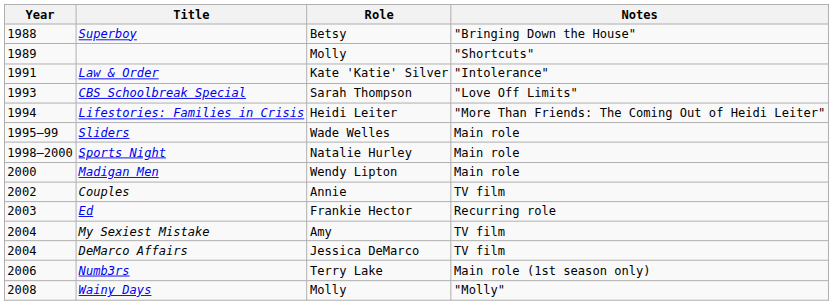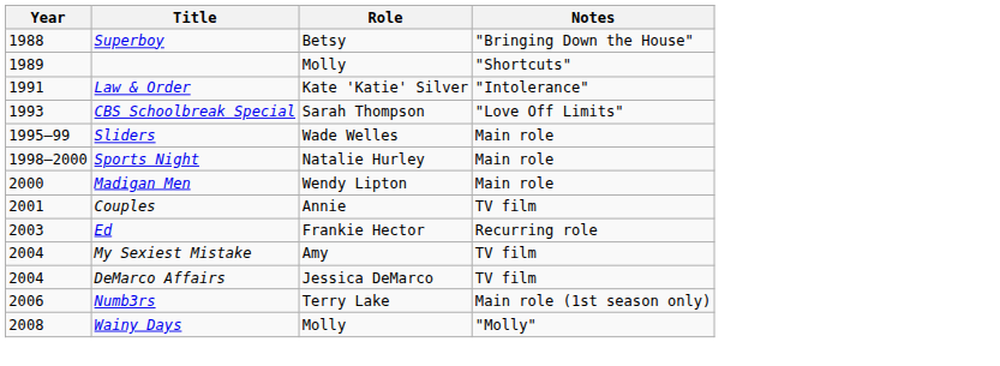 <table class="wikitable sortable">
 <tr>
 <th>Year</th>
 <th>Title</th>
 <th>Role</th>
 <th class="unsortable">Notes</th>
 </tr>
 <tr>
 <td>1988</td>
 <td><em><a href='#'>Superboy</a></em></td>
 <td>Betsy</td>
 <td>"Bringing Down the House"</td>
 </tr>
 <tr>
 <td>1989</td>
 <td><em></em></td>
 <td>Molly</td>
 <td>"Shortcuts"</td>
 </tr>
 <tr>
 <td>1991</td>
 <td><em><a href='#'>Law & Order</a></em></td>
 <td>Kate 'Katie' Silver</td>
 <td>"Intolerance"</td>
 </tr>
 <tr>
 <td>1993</td>
 <td><em><a href='#'>CBS Schoolbreak Special</a></em></td>
 <td>Sarah Thompson</td>
 <td>"Love Off Limits"</td>
 </tr>
 <tr>
-<td>1994</td>
-<td><em><a href='#'>Lifestories: Families in Crisis</a></em></td>
-<td>Heidi Leiter</td>
-<td>"More Than Friends: The Coming Out of Heidi Leiter"</td>
-</tr>
-<tr>
 <td>1995–99</td>
 <td><em><a href='#'>Sliders</a></em></td>
 <td>Wade Welles</td>
 <td>Main role</td>
 </tr>
 <tr>
 <td>1998–2000</td>
 <td><em><a href='#'>Sports Night</a></em></td>
 <td>Natalie Hurley</td>
 <td>Main role</td>
 </tr>
 <tr>
 <td>2000</td>
 <td><em><a href='#'>Madigan Men</a></em></td>
 <td>Wendy Lipton</td>
 <td>Main role</td>
 </tr>
 <tr>
-<td>2002</td>
+<td>2001</td>
 <td><em>Couples</em></td>
 <td>Annie</td>
 <td>TV film</td>
 </tr>
 <tr>
 <td>2003</td>
 <td><em><a href='#'>Ed</a></em></td>
 <td>Frankie Hector</td>
 <td>Recurring role</td>
 </tr>
 <tr>
 <td>2004</td>
 <td><em>My Sexiest Mistake</em></td>
 <td>Amy</td>
 <td>TV film</td>
 </tr>
 <tr>
 <td>2004</td>
 <td><em>DeMarco Affairs</em></td>
 <td>Jessica DeMarco</td>
 <td>TV film</td>
 </tr>
 <tr>
 <td>2006</td>
 <td><em><a href='#'>Numb3rs</a></em></td>
 <td>Terry Lake</td>
 <td>Main role (1st season only)</td>
 </tr>
 <tr>
 <td>2008</td>
 <td><em><a href='#'>Wainy Days</a></em></td>
 <td>Molly</td>
 <td>"Molly"</td>
 </tr>
 </table>
